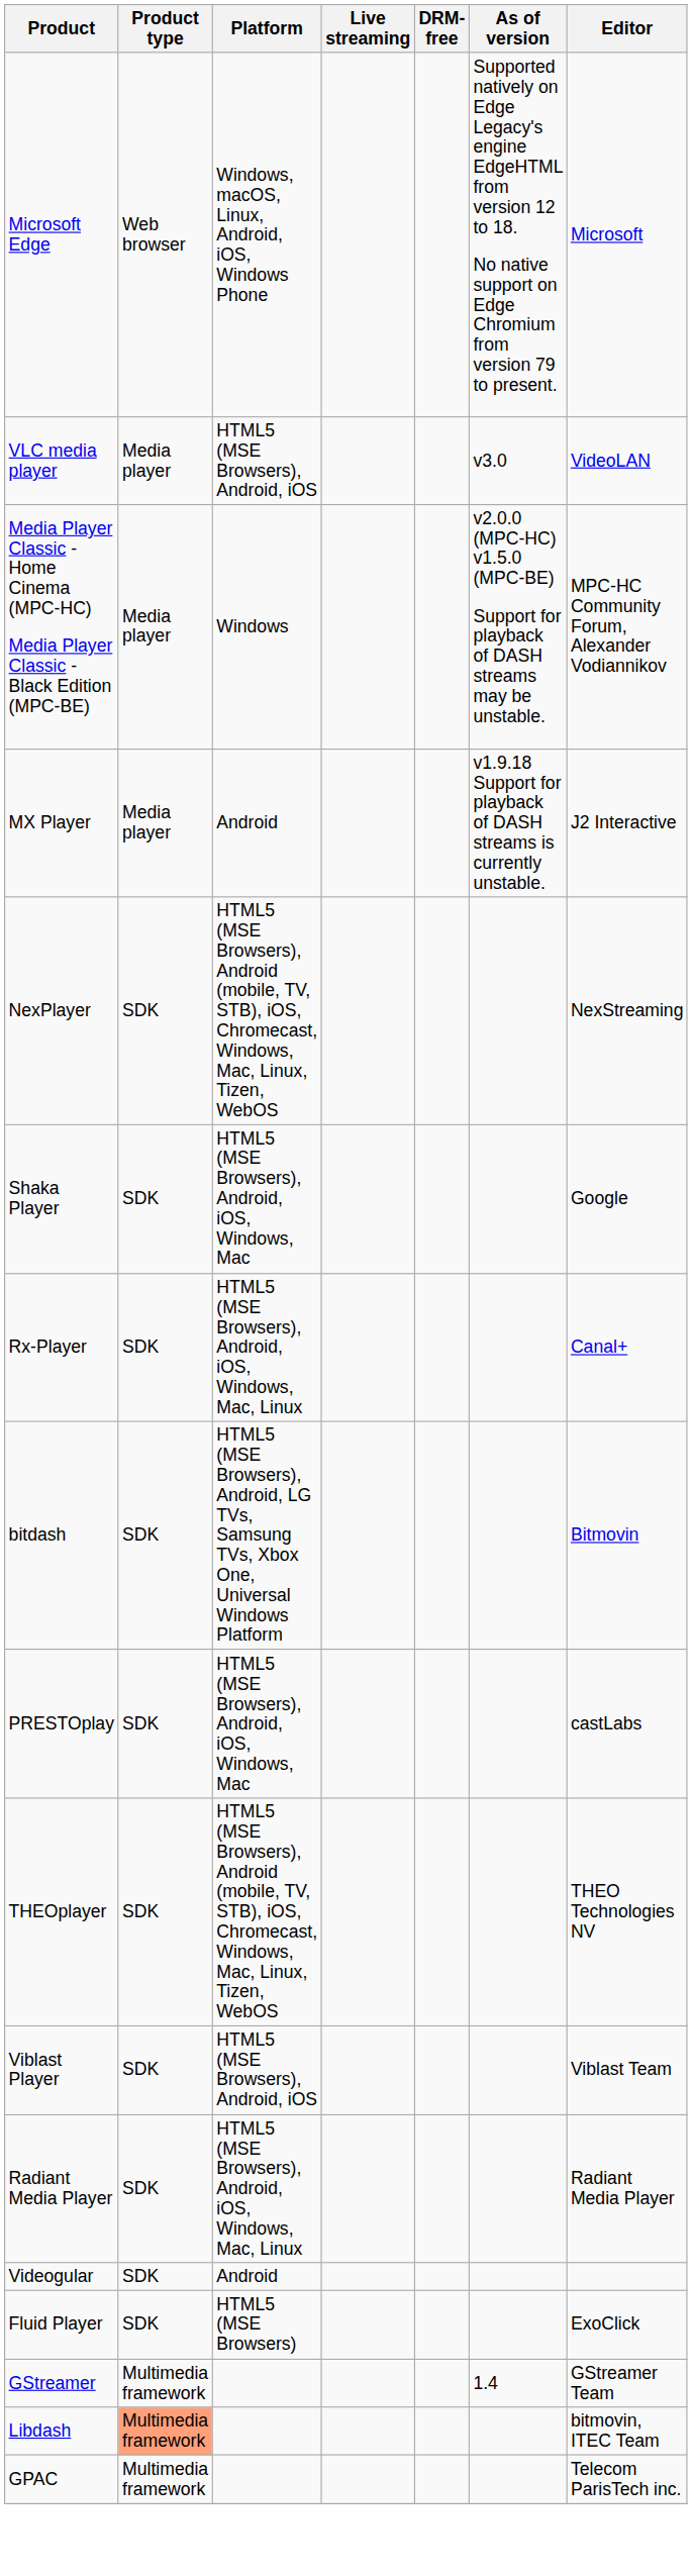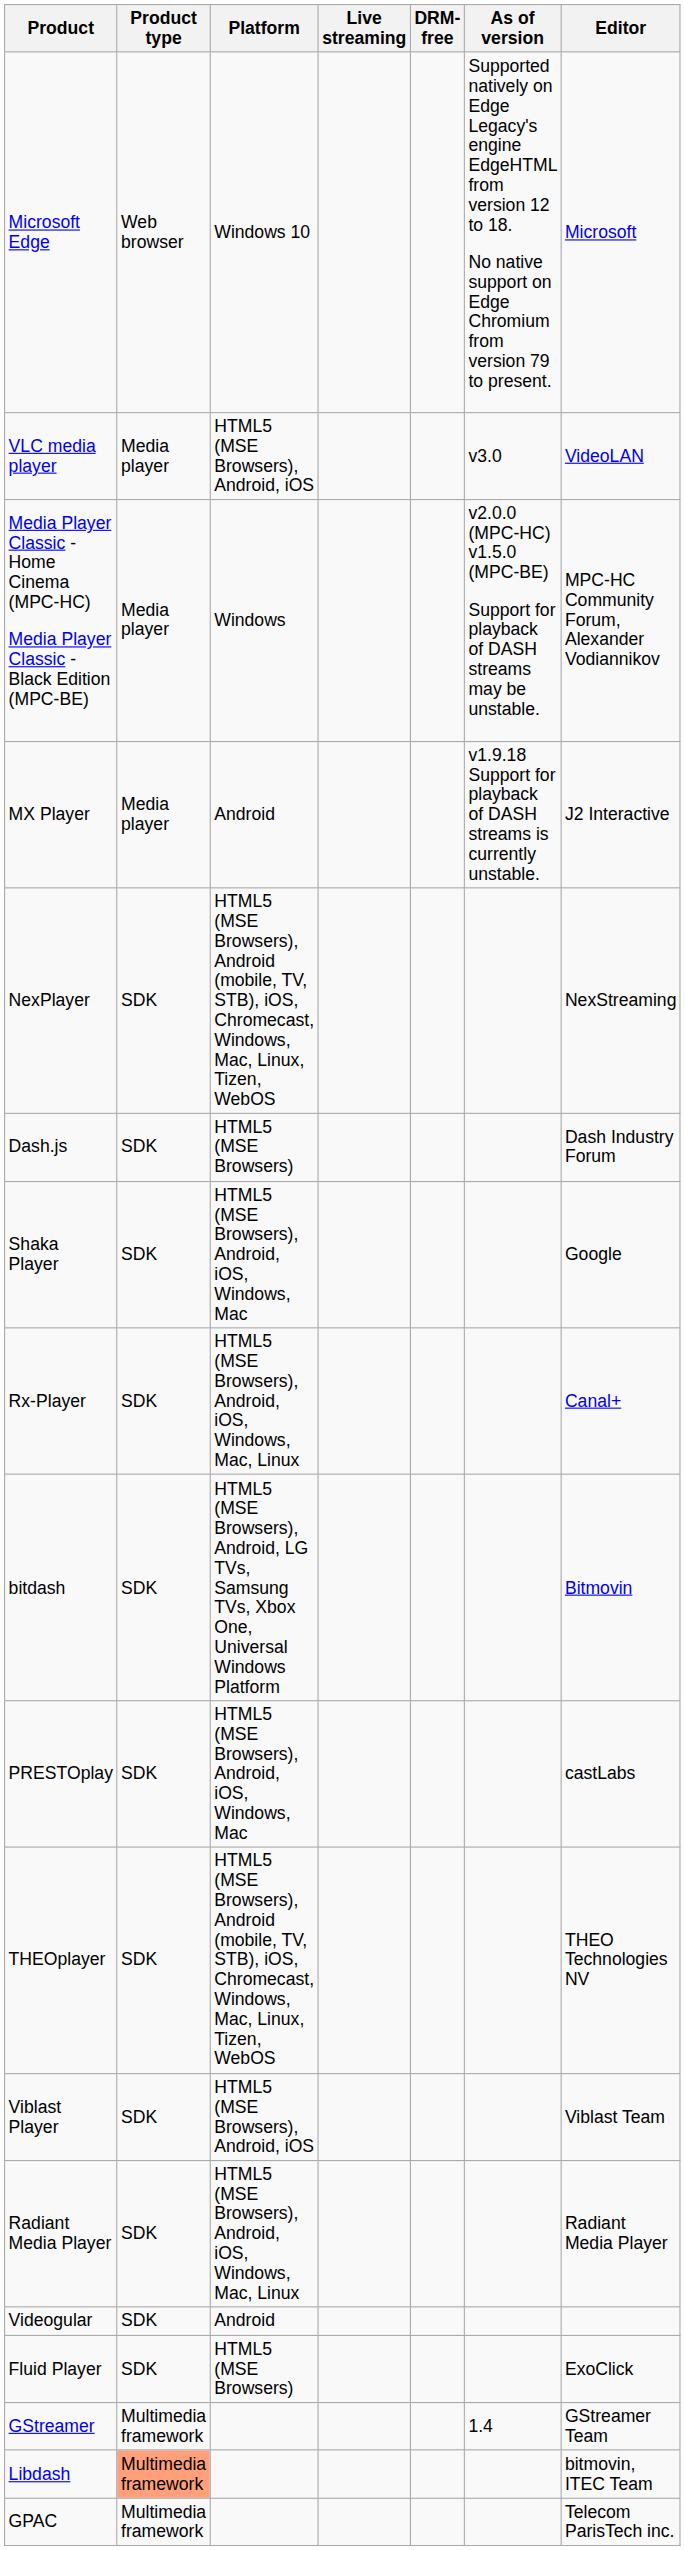 <table class="wikitable sortable">
 <tr>
 <th>Product</th>
 <th>Product type</th>
 <th>Platform</th>
 <th>Live streaming</th>
 <th>DRM-free</th>
 <th>As of version</th>
 <th>Editor</th>
 </tr>
 <tr>
 <td><a href='#'>Microsoft Edge</a></td>
 <td>Web browser</td>
-<td>Windows, macOS, Linux, Android, iOS, Windows Phone</td>
+<td>Windows 10</td>
 <td></td>
 <td></td>
 <td>Supported natively on Edge Legacy's engine EdgeHTML from version 12 to 18. <p> No native support on Edge Chromium from version 79 to present.</p></td>
 <td><a href='#'>Microsoft</a></td>
 </tr>
 <tr>
 <td><a href='#'>VLC media player</a></td>
 <td>Media player</td>
 <td>HTML5 (MSE Browsers), Android, iOS</td>
 <td></td>
 <td></td>
 <td>v3.0</td>
 <td><a href='#'>VideoLAN</a></td>
 </tr>
 <tr>
 <td><a href='#'>Media Player Classic</a> - Home Cinema (MPC-HC) <p> <a href='#'>Media Player Classic</a> - Black Edition (MPC-BE)</p></td>
 <td>Media player</td>
 <td>Windows</td>
 <td></td>
 <td></td>
 <td>v2.0.0 (MPC-HC) <br> v1.5.0 (MPC-BE) <p> Support for playback of DASH streams may be unstable.</p></td>
 <td>MPC-HC Community Forum, Alexander Vodiannikov</td>
 </tr>
 <tr>
 <td>MX Player</td>
 <td>Media player</td>
 <td>Android</td>
 <td></td>
 <td></td>
 <td>v1.9.18 <br> Support for playback of DASH streams is currently unstable.</td>
 <td>J2 Interactive</td>
 </tr>
 <tr>
 <td>NexPlayer</td>
 <td>SDK</td>
 <td>HTML5 (MSE Browsers), Android (mobile, TV, STB), iOS, Chromecast, Windows, Mac, Linux, Tizen, WebOS</td>
 <td></td>
 <td></td>
 <td></td>
 <td>NexStreaming</td>
+</tr>
+<tr>
+<td>Dash.js</td>
+<td>SDK</td>
+<td>HTML5 (MSE Browsers)</td>
+<td></td>
+<td></td>
+<td></td>
+<td>Dash Industry Forum</td>
 </tr>
 <tr>
 <td>Shaka Player</td>
 <td>SDK</td>
 <td>HTML5 (MSE Browsers), Android, iOS, Windows, Mac</td>
 <td></td>
 <td></td>
 <td></td>
 <td>Google</td>
 </tr>
 <tr>
 <td>Rx-Player</td>
 <td>SDK</td>
 <td>HTML5 (MSE Browsers), Android, iOS, Windows, Mac, Linux</td>
 <td></td>
 <td></td>
 <td></td>
 <td><a href='#'>Canal+</a></td>
 </tr>
 <tr>
 <td>bitdash</td>
 <td>SDK</td>
 <td>HTML5 (MSE Browsers), Android, LG TVs, Samsung TVs, Xbox One, Universal Windows Platform</td>
 <td></td>
 <td></td>
 <td></td>
 <td><a href='#'>Bitmovin</a></td>
 </tr>
 <tr>
 <td>PRESTOplay</td>
 <td>SDK</td>
 <td>HTML5 (MSE Browsers), Android, iOS, Windows, Mac</td>
 <td></td>
 <td></td>
 <td></td>
 <td>castLabs</td>
 </tr>
 <tr>
 <td>THEOplayer</td>
 <td>SDK</td>
 <td>HTML5 (MSE Browsers), Android (mobile, TV, STB), iOS, Chromecast, Windows, Mac, Linux, Tizen, WebOS</td>
 <td></td>
 <td></td>
 <td></td>
 <td>THEO Technologies NV</td>
 </tr>
 <tr>
 <td>Viblast Player</td>
 <td>SDK</td>
 <td>HTML5 (MSE Browsers), Android, iOS</td>
 <td></td>
 <td></td>
 <td></td>
 <td>Viblast Team</td>
 </tr>
 <tr>
 <td>Radiant Media Player</td>
 <td>SDK</td>
 <td>HTML5 (MSE Browsers), Android, iOS, Windows, Mac, Linux</td>
 <td></td>
 <td></td>
 <td></td>
 <td>Radiant Media Player</td>
 </tr>
 <tr>
 <td>Videogular</td>
 <td>SDK</td>
 <td>Android</td>
 <td></td>
 <td></td>
 <td></td>
 <td></td>
 </tr>
 <tr>
 <td>Fluid Player</td>
 <td>SDK</td>
 <td>HTML5 (MSE Browsers)</td>
 <td></td>
 <td></td>
 <td></td>
 <td>ExoClick</td>
 </tr>
 <tr>
 <td><a href='#'>GStreamer</a></td>
 <td>Multimedia framework</td>
 <td></td>
 <td></td>
 <td></td>
 <td>1.4</td>
 <td>GStreamer Team</td>
 </tr>
 <tr>
 <td><a href='#'>Libdash</a></td>
 <td style="background: lightsalmon;">Multimedia framework</td>
 <td></td>
 <td></td>
 <td></td>
 <td></td>
 <td>bitmovin, ITEC Team</td>
 </tr>
 <tr>
 <td>GPAC</td>
 <td>Multimedia framework</td>
 <td></td>
 <td></td>
 <td></td>
 <td></td>
 <td>Telecom ParisTech inc.</td>
 </tr>
 <tr>
 </tr>
 </table>
